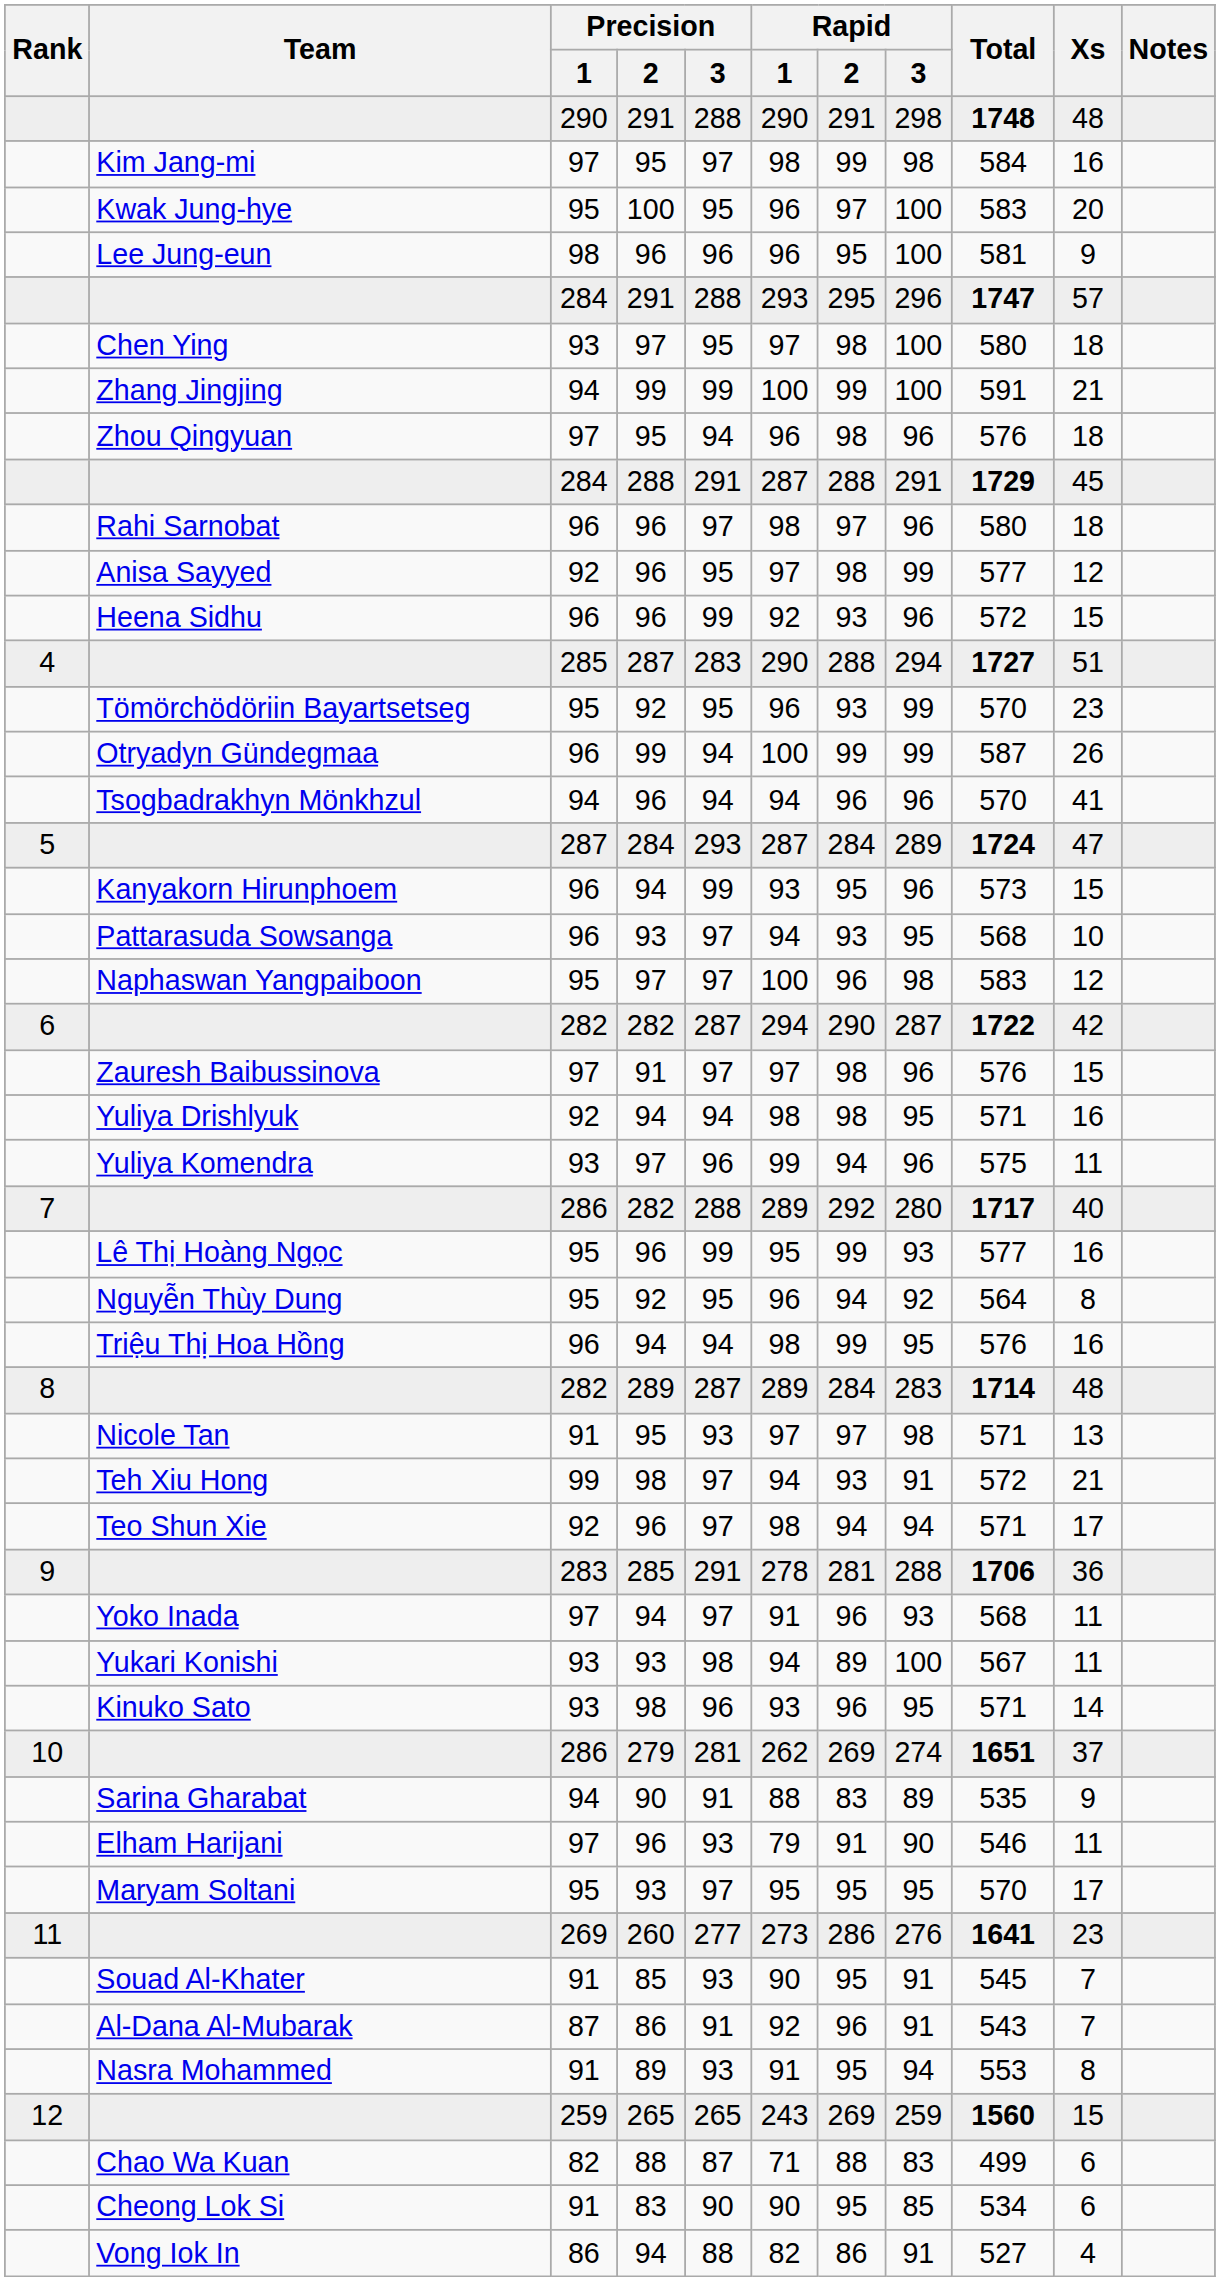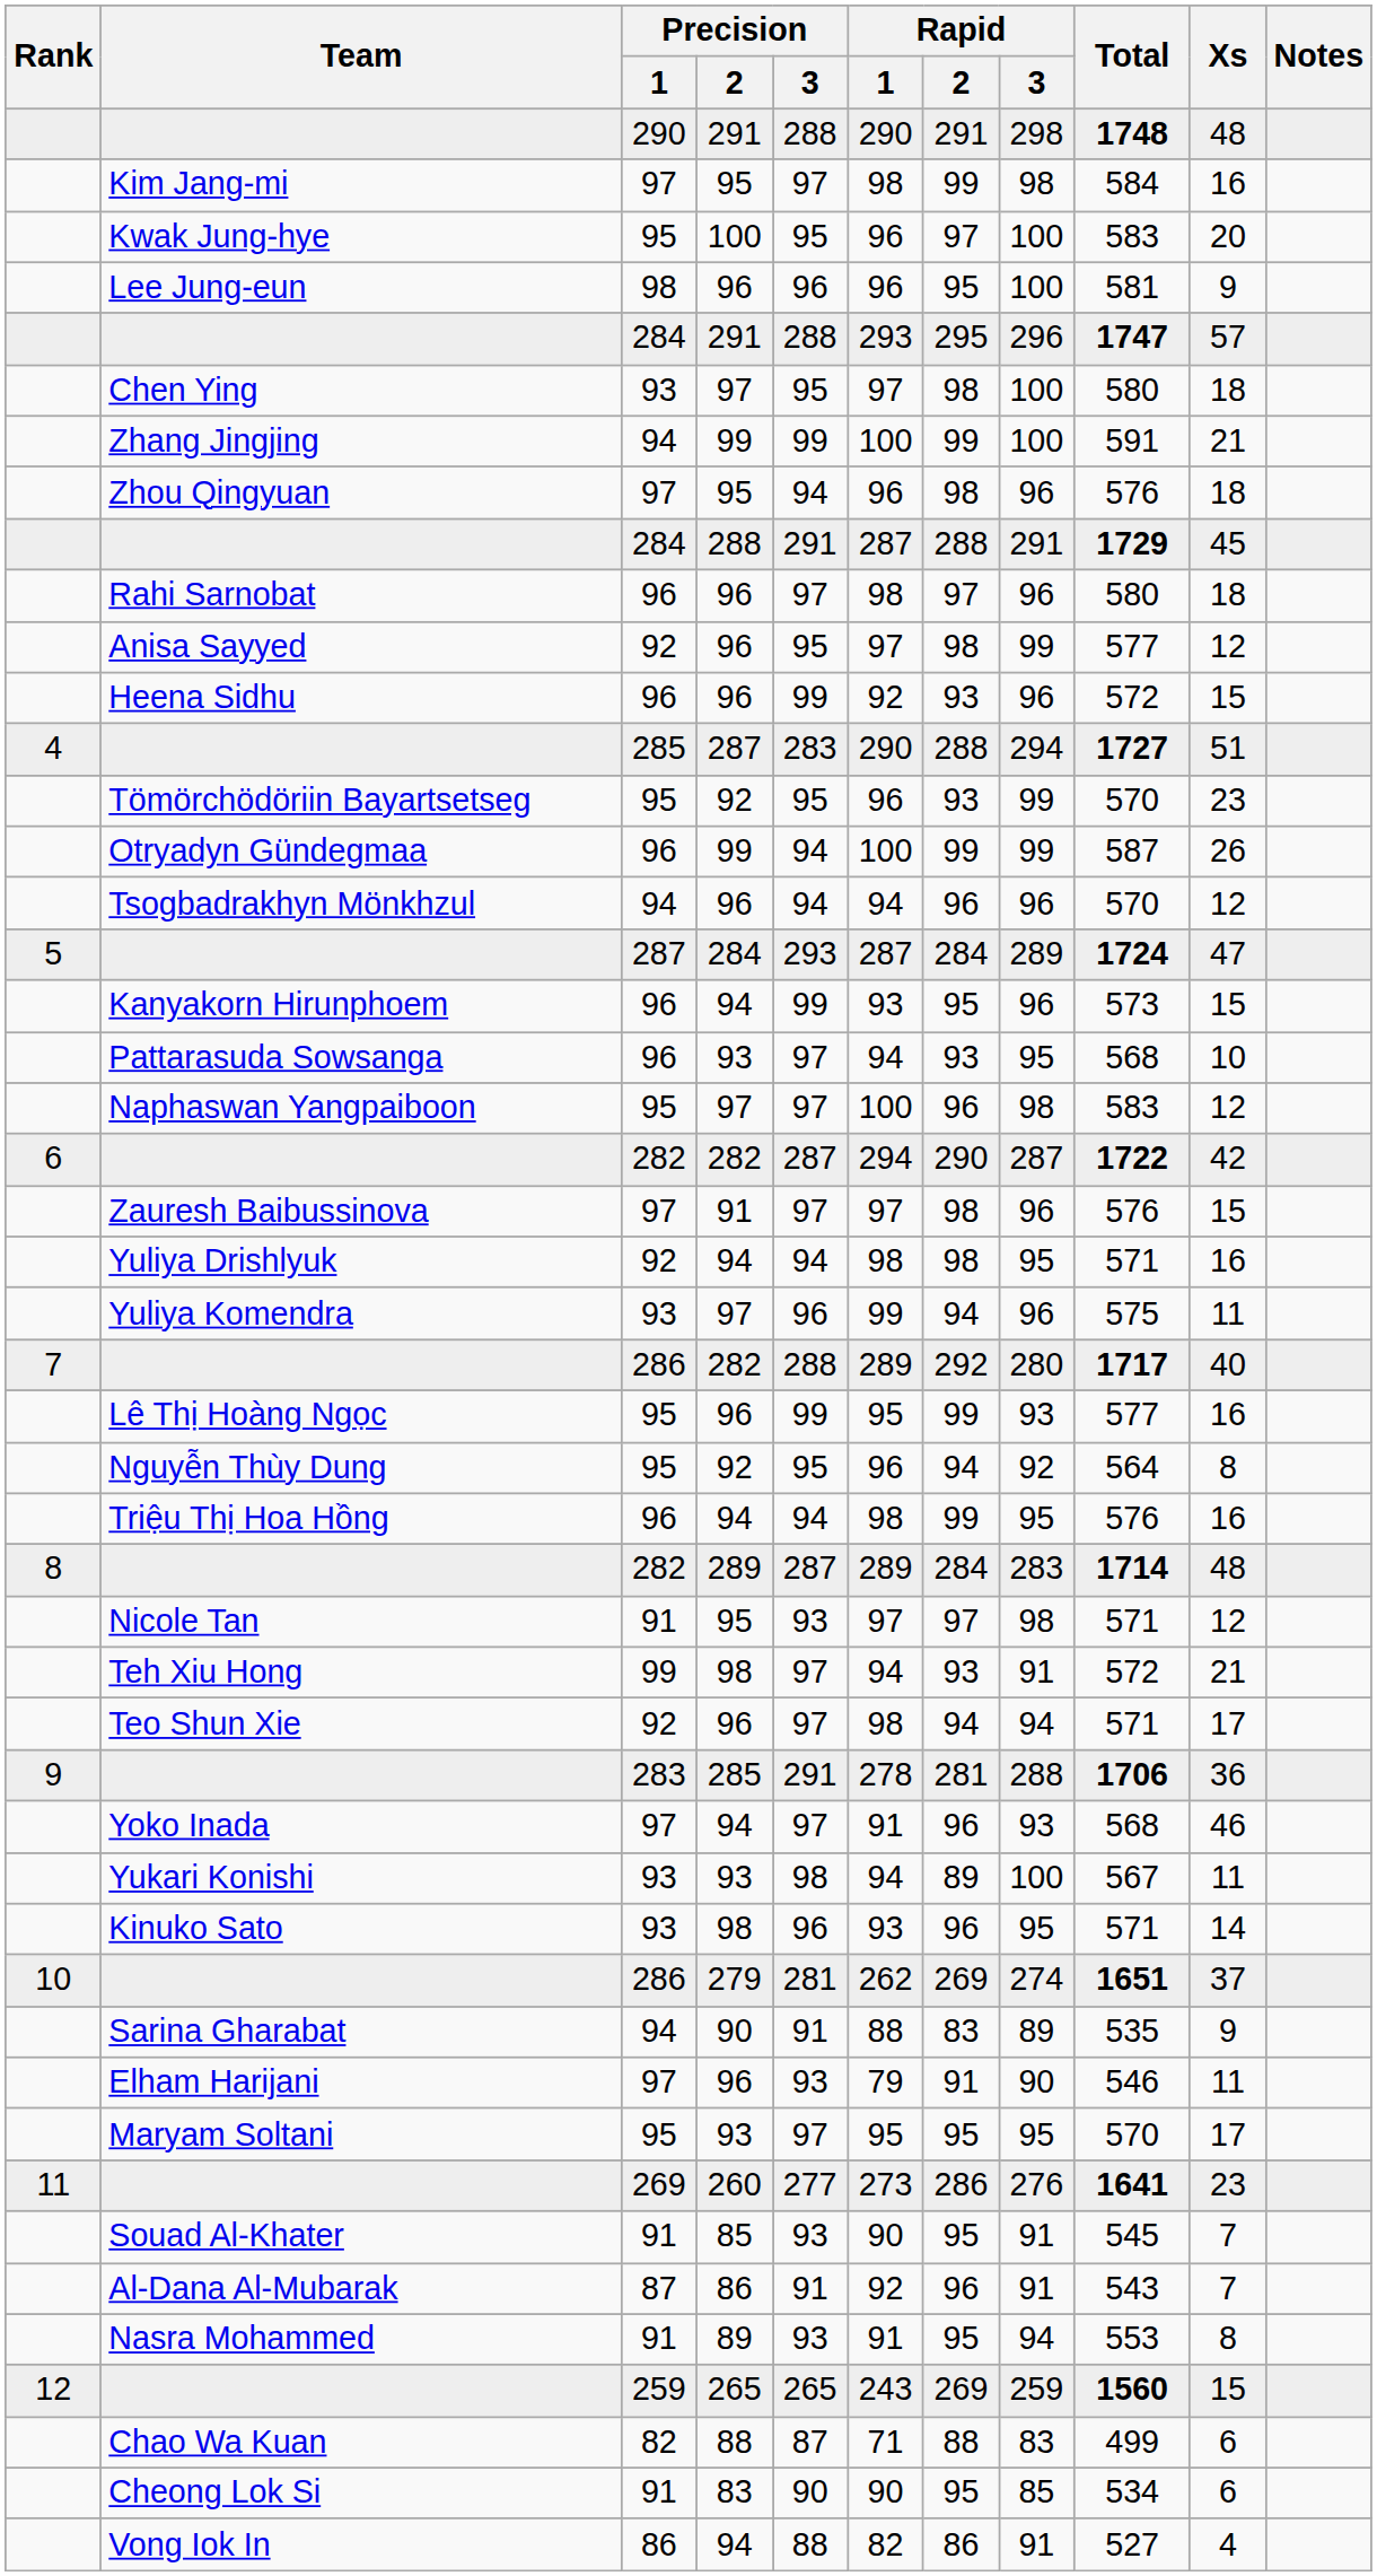 <table class="wikitable" style="text-align:center">
 <tr>
 <th rowspan=2 width=40>Rank</th>
 <th rowspan=2 width=250>Team</th>
 <th colspan=3>Precision</th>
 <th colspan=3>Rapid</th>
 <th rowspan=2 width=50>Total</th>
 <th rowspan=2 width=30>Xs</th>
 <th rowspan=2 width=45>Notes</th>
 </tr>
 <tr>
 <th width=30>1</th>
 <th width=30>2</th>
 <th width=30>3</th>
 <th width=30>1</th>
 <th width=30>2</th>
 <th width=30>3</th>
 </tr>
 <tr bgcolor=eeeeee>
 <td></td>
 <td align=left></td>
 <td>290</td>
 <td>291</td>
 <td>288</td>
 <td>290</td>
 <td>291</td>
 <td>298</td>
 <td><strong>1748</strong></td>
 <td>48</td>
 <td></td>
 </tr>
 <tr>
 <td></td>
 <td align=left><a href='#'>Kim Jang-mi</a></td>
 <td>97</td>
 <td>95</td>
 <td>97</td>
 <td>98</td>
 <td>99</td>
 <td>98</td>
 <td>584</td>
 <td>16</td>
 <td></td>
 </tr>
 <tr>
 <td></td>
 <td align=left><a href='#'>Kwak Jung-hye</a></td>
 <td>95</td>
 <td>100</td>
 <td>95</td>
 <td>96</td>
 <td>97</td>
 <td>100</td>
 <td>583</td>
 <td>20</td>
 <td></td>
 </tr>
 <tr>
 <td></td>
 <td align=left><a href='#'>Lee Jung-eun</a></td>
 <td>98</td>
 <td>96</td>
 <td>96</td>
 <td>96</td>
 <td>95</td>
 <td>100</td>
 <td>581</td>
 <td>9</td>
 <td></td>
 </tr>
 <tr bgcolor=eeeeee>
 <td></td>
 <td align=left></td>
 <td>284</td>
 <td>291</td>
 <td>288</td>
 <td>293</td>
 <td>295</td>
 <td>296</td>
 <td><strong>1747</strong></td>
 <td>57</td>
 <td></td>
 </tr>
 <tr>
 <td></td>
 <td align=left><a href='#'>Chen Ying</a></td>
 <td>93</td>
 <td>97</td>
 <td>95</td>
 <td>97</td>
 <td>98</td>
 <td>100</td>
 <td>580</td>
 <td>18</td>
 <td></td>
 </tr>
 <tr>
 <td></td>
 <td align=left><a href='#'>Zhang Jingjing</a></td>
 <td>94</td>
 <td>99</td>
 <td>99</td>
 <td>100</td>
 <td>99</td>
 <td>100</td>
 <td>591</td>
 <td>21</td>
 <td></td>
 </tr>
 <tr>
 <td></td>
 <td align=left><a href='#'>Zhou Qingyuan</a></td>
 <td>97</td>
 <td>95</td>
 <td>94</td>
 <td>96</td>
 <td>98</td>
 <td>96</td>
 <td>576</td>
 <td>18</td>
 <td></td>
 </tr>
 <tr bgcolor=eeeeee>
 <td></td>
 <td align=left></td>
 <td>284</td>
 <td>288</td>
 <td>291</td>
 <td>287</td>
 <td>288</td>
 <td>291</td>
 <td><strong>1729</strong></td>
 <td>45</td>
 <td></td>
 </tr>
 <tr>
 <td></td>
 <td align=left><a href='#'>Rahi Sarnobat</a></td>
 <td>96</td>
 <td>96</td>
 <td>97</td>
 <td>98</td>
 <td>97</td>
 <td>96</td>
 <td>580</td>
 <td>18</td>
 <td></td>
 </tr>
 <tr>
 <td></td>
 <td align=left><a href='#'>Anisa Sayyed</a></td>
 <td>92</td>
 <td>96</td>
 <td>95</td>
 <td>97</td>
 <td>98</td>
 <td>99</td>
 <td>577</td>
 <td>12</td>
 <td></td>
 </tr>
 <tr>
 <td></td>
 <td align=left><a href='#'>Heena Sidhu</a></td>
 <td>96</td>
 <td>96</td>
 <td>99</td>
 <td>92</td>
 <td>93</td>
 <td>96</td>
 <td>572</td>
 <td>15</td>
 <td></td>
 </tr>
 <tr bgcolor=eeeeee>
 <td>4</td>
 <td align=left></td>
 <td>285</td>
 <td>287</td>
 <td>283</td>
 <td>290</td>
 <td>288</td>
 <td>294</td>
 <td><strong>1727</strong></td>
 <td>51</td>
 <td></td>
 </tr>
 <tr>
 <td></td>
 <td align=left><a href='#'>Tömörchödöriin Bayartsetseg</a></td>
 <td>95</td>
 <td>92</td>
 <td>95</td>
 <td>96</td>
 <td>93</td>
 <td>99</td>
 <td>570</td>
 <td>23</td>
 <td></td>
 </tr>
 <tr>
 <td></td>
 <td align=left><a href='#'>Otryadyn Gündegmaa</a></td>
 <td>96</td>
 <td>99</td>
 <td>94</td>
 <td>100</td>
 <td>99</td>
 <td>99</td>
 <td>587</td>
 <td>26</td>
 <td></td>
 </tr>
 <tr>
 <td></td>
 <td align=left><a href='#'>Tsogbadrakhyn Mönkhzul</a></td>
 <td>94</td>
 <td>96</td>
 <td>94</td>
 <td>94</td>
 <td>96</td>
 <td>96</td>
 <td>570</td>
-<td>41</td>
+<td>12</td>
 <td></td>
 </tr>
 <tr bgcolor=eeeeee>
 <td>5</td>
 <td align=left></td>
 <td>287</td>
 <td>284</td>
 <td>293</td>
 <td>287</td>
 <td>284</td>
 <td>289</td>
 <td><strong>1724</strong></td>
 <td>47</td>
 <td></td>
 </tr>
 <tr>
 <td></td>
 <td align=left><a href='#'>Kanyakorn Hirunphoem</a></td>
 <td>96</td>
 <td>94</td>
 <td>99</td>
 <td>93</td>
 <td>95</td>
 <td>96</td>
 <td>573</td>
 <td>15</td>
 <td></td>
 </tr>
 <tr>
 <td></td>
 <td align=left><a href='#'>Pattarasuda Sowsanga</a></td>
 <td>96</td>
 <td>93</td>
 <td>97</td>
 <td>94</td>
 <td>93</td>
 <td>95</td>
 <td>568</td>
 <td>10</td>
 <td></td>
 </tr>
 <tr>
 <td></td>
 <td align=left><a href='#'>Naphaswan Yangpaiboon</a></td>
 <td>95</td>
 <td>97</td>
 <td>97</td>
 <td>100</td>
 <td>96</td>
 <td>98</td>
 <td>583</td>
 <td>12</td>
 <td></td>
 </tr>
 <tr bgcolor=eeeeee>
 <td>6</td>
 <td align=left></td>
 <td>282</td>
 <td>282</td>
 <td>287</td>
 <td>294</td>
 <td>290</td>
 <td>287</td>
 <td><strong>1722</strong></td>
 <td>42</td>
 <td></td>
 </tr>
 <tr>
 <td></td>
 <td align=left><a href='#'>Zauresh Baibussinova</a></td>
 <td>97</td>
 <td>91</td>
 <td>97</td>
 <td>97</td>
 <td>98</td>
 <td>96</td>
 <td>576</td>
 <td>15</td>
 <td></td>
 </tr>
 <tr>
 <td></td>
 <td align=left><a href='#'>Yuliya Drishlyuk</a></td>
 <td>92</td>
 <td>94</td>
 <td>94</td>
 <td>98</td>
 <td>98</td>
 <td>95</td>
 <td>571</td>
 <td>16</td>
 <td></td>
 </tr>
 <tr>
 <td></td>
 <td align=left><a href='#'>Yuliya Komendra</a></td>
 <td>93</td>
 <td>97</td>
 <td>96</td>
 <td>99</td>
 <td>94</td>
 <td>96</td>
 <td>575</td>
 <td>11</td>
 <td></td>
 </tr>
 <tr bgcolor=eeeeee>
 <td>7</td>
 <td align=left></td>
 <td>286</td>
 <td>282</td>
 <td>288</td>
 <td>289</td>
 <td>292</td>
 <td>280</td>
 <td><strong>1717</strong></td>
 <td>40</td>
 <td></td>
 </tr>
 <tr>
 <td></td>
 <td align=left><a href='#'>Lê Thị Hoàng Ngọc</a></td>
 <td>95</td>
 <td>96</td>
 <td>99</td>
 <td>95</td>
 <td>99</td>
 <td>93</td>
 <td>577</td>
 <td>16</td>
 <td></td>
 </tr>
 <tr>
 <td></td>
 <td align=left><a href='#'>Nguyễn Thùy Dung</a></td>
 <td>95</td>
 <td>92</td>
 <td>95</td>
 <td>96</td>
 <td>94</td>
 <td>92</td>
 <td>564</td>
 <td>8</td>
 <td></td>
 </tr>
 <tr>
 <td></td>
 <td align=left><a href='#'>Triệu Thị Hoa Hồng</a></td>
 <td>96</td>
 <td>94</td>
 <td>94</td>
 <td>98</td>
 <td>99</td>
 <td>95</td>
 <td>576</td>
 <td>16</td>
 <td></td>
 </tr>
 <tr bgcolor=eeeeee>
 <td>8</td>
 <td align=left></td>
 <td>282</td>
 <td>289</td>
 <td>287</td>
 <td>289</td>
 <td>284</td>
 <td>283</td>
 <td><strong>1714</strong></td>
 <td>48</td>
 <td></td>
 </tr>
 <tr>
 <td></td>
 <td align=left><a href='#'>Nicole Tan</a></td>
 <td>91</td>
 <td>95</td>
 <td>93</td>
 <td>97</td>
 <td>97</td>
 <td>98</td>
 <td>571</td>
-<td>13</td>
+<td>12</td>
 <td></td>
 </tr>
 <tr>
 <td></td>
 <td align=left><a href='#'>Teh Xiu Hong</a></td>
 <td>99</td>
 <td>98</td>
 <td>97</td>
 <td>94</td>
 <td>93</td>
 <td>91</td>
 <td>572</td>
 <td>21</td>
 <td></td>
 </tr>
 <tr>
 <td></td>
 <td align=left><a href='#'>Teo Shun Xie</a></td>
 <td>92</td>
 <td>96</td>
 <td>97</td>
 <td>98</td>
 <td>94</td>
 <td>94</td>
 <td>571</td>
 <td>17</td>
 <td></td>
 </tr>
 <tr bgcolor=eeeeee>
 <td>9</td>
 <td align=left></td>
 <td>283</td>
 <td>285</td>
 <td>291</td>
 <td>278</td>
 <td>281</td>
 <td>288</td>
 <td><strong>1706</strong></td>
 <td>36</td>
 <td></td>
 </tr>
 <tr>
 <td></td>
 <td align=left><a href='#'>Yoko Inada</a></td>
 <td>97</td>
 <td>94</td>
 <td>97</td>
 <td>91</td>
 <td>96</td>
 <td>93</td>
 <td>568</td>
-<td>11</td>
+<td>46</td>
 <td></td>
 </tr>
 <tr>
 <td></td>
 <td align=left><a href='#'>Yukari Konishi</a></td>
 <td>93</td>
 <td>93</td>
 <td>98</td>
 <td>94</td>
 <td>89</td>
 <td>100</td>
 <td>567</td>
 <td>11</td>
 <td></td>
 </tr>
 <tr>
 <td></td>
 <td align=left><a href='#'>Kinuko Sato</a></td>
 <td>93</td>
 <td>98</td>
 <td>96</td>
 <td>93</td>
 <td>96</td>
 <td>95</td>
 <td>571</td>
 <td>14</td>
 <td></td>
 </tr>
 <tr bgcolor=eeeeee>
 <td>10</td>
 <td align=left></td>
 <td>286</td>
 <td>279</td>
 <td>281</td>
 <td>262</td>
 <td>269</td>
 <td>274</td>
 <td><strong>1651</strong></td>
 <td>37</td>
 <td></td>
 </tr>
 <tr>
 <td></td>
 <td align=left><a href='#'>Sarina Gharabat</a></td>
 <td>94</td>
 <td>90</td>
 <td>91</td>
 <td>88</td>
 <td>83</td>
 <td>89</td>
 <td>535</td>
 <td>9</td>
 <td></td>
 </tr>
 <tr>
 <td></td>
 <td align=left><a href='#'>Elham Harijani</a></td>
 <td>97</td>
 <td>96</td>
 <td>93</td>
 <td>79</td>
 <td>91</td>
 <td>90</td>
 <td>546</td>
 <td>11</td>
 <td></td>
 </tr>
 <tr>
 <td></td>
 <td align=left><a href='#'>Maryam Soltani</a></td>
 <td>95</td>
 <td>93</td>
 <td>97</td>
 <td>95</td>
 <td>95</td>
 <td>95</td>
 <td>570</td>
 <td>17</td>
 <td></td>
 </tr>
 <tr bgcolor=eeeeee>
 <td>11</td>
 <td align=left></td>
 <td>269</td>
 <td>260</td>
 <td>277</td>
 <td>273</td>
 <td>286</td>
 <td>276</td>
 <td><strong>1641</strong></td>
 <td>23</td>
 <td></td>
 </tr>
 <tr>
 <td></td>
 <td align=left><a href='#'>Souad Al-Khater</a></td>
 <td>91</td>
 <td>85</td>
 <td>93</td>
 <td>90</td>
 <td>95</td>
 <td>91</td>
 <td>545</td>
 <td>7</td>
 <td></td>
 </tr>
 <tr>
 <td></td>
 <td align=left><a href='#'>Al-Dana Al-Mubarak</a></td>
 <td>87</td>
 <td>86</td>
 <td>91</td>
 <td>92</td>
 <td>96</td>
 <td>91</td>
 <td>543</td>
 <td>7</td>
 <td></td>
 </tr>
 <tr>
 <td></td>
 <td align=left><a href='#'>Nasra Mohammed</a></td>
 <td>91</td>
 <td>89</td>
 <td>93</td>
 <td>91</td>
 <td>95</td>
 <td>94</td>
 <td>553</td>
 <td>8</td>
 <td></td>
 </tr>
 <tr bgcolor=eeeeee>
 <td>12</td>
 <td align=left></td>
 <td>259</td>
 <td>265</td>
 <td>265</td>
 <td>243</td>
 <td>269</td>
 <td>259</td>
 <td><strong>1560</strong></td>
 <td>15</td>
 <td></td>
 </tr>
 <tr>
 <td></td>
 <td align=left><a href='#'>Chao Wa Kuan</a></td>
 <td>82</td>
 <td>88</td>
 <td>87</td>
 <td>71</td>
 <td>88</td>
 <td>83</td>
 <td>499</td>
 <td>6</td>
 <td></td>
 </tr>
 <tr>
 <td></td>
 <td align=left><a href='#'>Cheong Lok Si</a></td>
 <td>91</td>
 <td>83</td>
 <td>90</td>
 <td>90</td>
 <td>95</td>
 <td>85</td>
 <td>534</td>
 <td>6</td>
 <td></td>
 </tr>
 <tr>
 <td></td>
 <td align=left><a href='#'>Vong Iok In</a></td>
 <td>86</td>
 <td>94</td>
 <td>88</td>
 <td>82</td>
 <td>86</td>
 <td>91</td>
 <td>527</td>
 <td>4</td>
 <td></td>
 </tr>
 </table>
